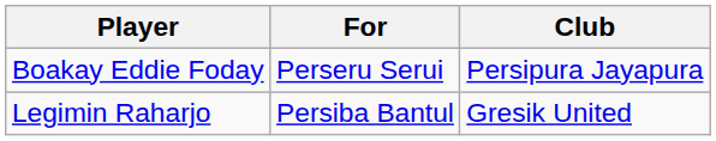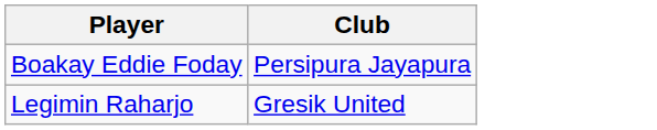 <table class="wikitable" style="text-align:left">
 <tr>
 <th>Player</th>
-<th>For</th>
 <th>Club</th>
 </tr>
 <tr>
 <td> <a href='#'>Boakay Eddie Foday</a></td>
-<td><a href='#'>Perseru Serui</a></td>
 <td><a href='#'>Persipura Jayapura</a></td>
 </tr>
 <tr>
 <td> <a href='#'>Legimin Raharjo</a></td>
-<td><a href='#'>Persiba Bantul</a></td>
 <td><a href='#'>Gresik United</a></td>
 </tr>
 </table>
